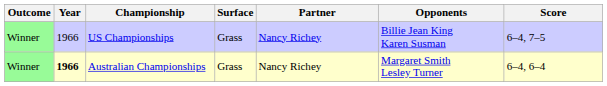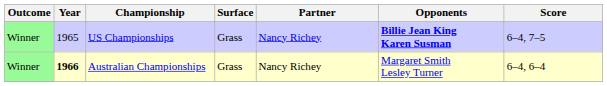 <table class="sortable wikitable">
 <tr>
 <th style="width:65px">Outcome</th>
 <th style="width:40px">Year</th>
 <th style="width:200px">Championship</th>
 <th style="width:50px">Surface</th>
 <th style="width:200px">Partner</th>
 <th style="width:200px">Opponents</th>
 <th style="width:160px" class="unsortable">Score</th>
 </tr>
 <tr style="background:#ccf;">
 <td style="background:#98fb98;">Winner</td>
-<td>1966</td>
+<td>1965</td>
 <td><a href='#'>US Championships</a></td>
 <td>Grass</td>
 <td> <a href='#'>Nancy Richey</a></td>
-<td> <a href='#'>Billie Jean King</a> <br>  <a href='#'>Karen Susman</a></td>
+<td><strong> <a href='#'>Billie Jean King</a> <br>  <a href='#'>Karen Susman</a></strong></td>
 <td>6–4, 7–5</td>
 </tr>
 <tr style="background:#ffc;">
 <td style="background:#98fb98;">Winner</td>
 <td><strong>1966</strong></td>
 <td><a href='#'>Australian Championships</a></td>
 <td>Grass</td>
 <td> Nancy Richey</td>
 <td> <a href='#'>Margaret Smith</a> <br>  <a href='#'>Lesley Turner</a></td>
 <td>6–4, 6–4</td>
 </tr>
 </table>
